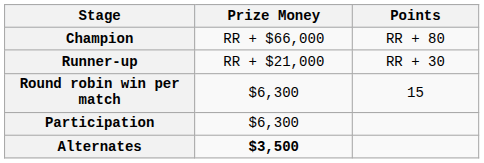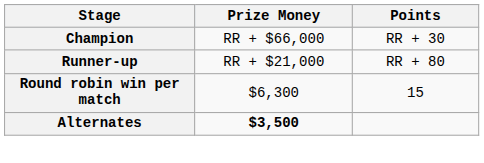 <table class=wikitable style=text-align:center>
 <tr bgcolor="#d1e4fd">
 <th width="170">Stage</th>
 <th width="140">Prize Money</th>
 <th width="110">Points</th>
 </tr>
 <tr align="center">
 <th>Champion</th>
 <td>RR + $66,000</td>
-<td>RR + 80</td>
+<td>RR + 30</td>
 </tr>
 <tr align="center">
 <th>Runner-up</th>
 <td>RR + $21,000</td>
-<td>RR + 30</td>
+<td>RR + 80</td>
 </tr>
 <tr align="center">
 <th>Round robin win per match</th>
 <td>$6,300</td>
 <td>15</td>
 </tr>
 <tr align="center">
-<th>Participation</th>
-<td>$6,300</td>
-<td></td>
-</tr>
-<tr align="center">
 <th>Alternates</th>
 <td><strong>$3,500</strong></td>
 <td></td>
 </tr>
 </table>
